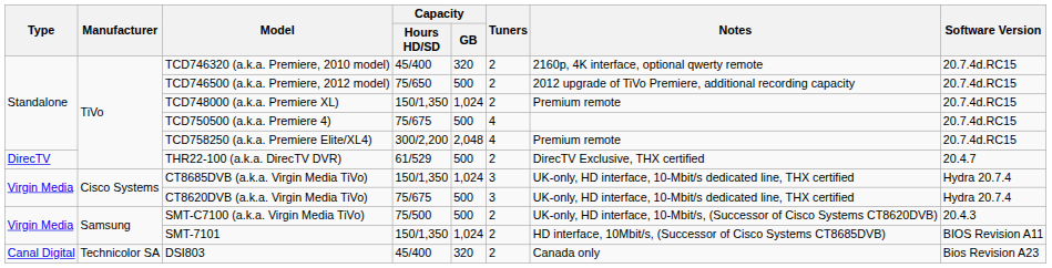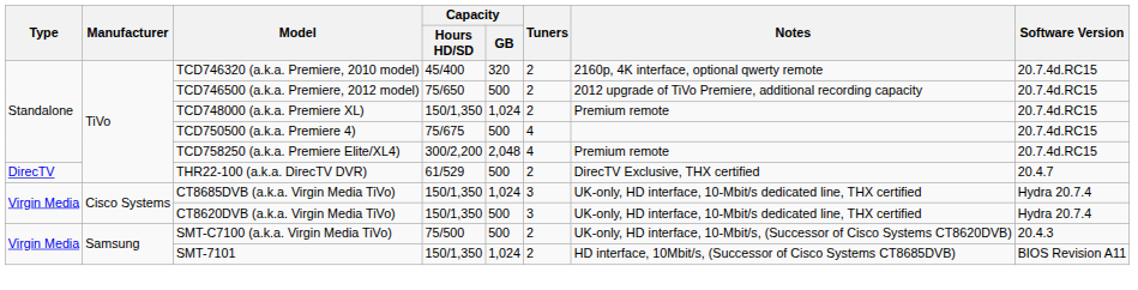 <table class=wikitable>
 <tr>
 <th rowspan=2>Type</th>
 <th rowspan=2>Manufacturer</th>
 <th rowspan=2>Model</th>
 <th colspan=2>Capacity</th>
 <th rowspan=2>Tuners</th>
 <th rowspan=2>Notes</th>
 <th rowspan=2>Software Version</th>
 </tr>
 <tr>
 <th>Hours<br>HD/SD</th>
 <th>GB</th>
 </tr>
 <tr>
 <td rowspan=5>Standalone</td>
 <td rowspan=6>TiVo</td>
 <td>TCD746320 (a.k.a. Premiere, 2010 model)</td>
 <td>45/400</td>
 <td>320</td>
 <td>2</td>
 <td>2160p, 4K interface, optional qwerty remote</td>
 <td>20.7.4d.RC15</td>
 </tr>
 <tr>
 <td>TCD746500 (a.k.a. Premiere, 2012 model)</td>
 <td>75/650</td>
 <td>500</td>
 <td>2</td>
 <td>2012 upgrade of TiVo Premiere, additional recording capacity</td>
 <td>20.7.4d.RC15</td>
 </tr>
 <tr>
 <td>TCD748000 (a.k.a. Premiere XL)</td>
 <td>150/1,350</td>
 <td>1,024</td>
 <td>2</td>
 <td>Premium remote</td>
 <td>20.7.4d.RC15</td>
 </tr>
 <tr>
 <td>TCD750500 (a.k.a. Premiere 4)</td>
 <td>75/675</td>
 <td>500</td>
 <td>4</td>
 <td></td>
 <td>20.7.4d.RC15</td>
 </tr>
 <tr>
 <td>TCD758250 (a.k.a. Premiere Elite/XL4)</td>
 <td>300/2,200</td>
 <td>2,048</td>
 <td>4</td>
 <td>Premium remote</td>
 <td>20.7.4d.RC15</td>
 </tr>
 <tr>
 <td><a href='#'>DirecTV</a></td>
 <td>THR22-100 (a.k.a. DirecTV DVR)</td>
 <td>61/529</td>
 <td>500</td>
 <td>2</td>
 <td>DirecTV Exclusive, THX certified</td>
 <td>20.4.7</td>
 </tr>
 <tr>
 <td rowspan=2><a href='#'>Virgin Media</a></td>
 <td rowspan=2>Cisco Systems</td>
 <td>CT8685DVB (a.k.a. Virgin Media TiVo)</td>
 <td>150/1,350</td>
 <td>1,024</td>
 <td>3</td>
 <td>UK-only, HD interface, 10-Mbit/s dedicated line, THX certified</td>
 <td>Hydra 20.7.4</td>
 </tr>
 <tr>
 <td>CT8620DVB (a.k.a. Virgin Media TiVo)</td>
-<td>75/675</td>
+<td>150/1,350</td>
 <td>500</td>
 <td>3</td>
 <td>UK-only, HD interface, 10-Mbit/s dedicated line, THX certified</td>
 <td>Hydra 20.7.4</td>
 </tr>
 <tr>
 <td rowspan=2><a href='#'>Virgin Media</a></td>
 <td rowspan=2>Samsung</td>
 <td>SMT-C7100 (a.k.a. Virgin Media TiVo)</td>
 <td>75/500</td>
 <td>500</td>
 <td>2</td>
 <td>UK-only, HD interface, 10-Mbit/s, (Successor of Cisco Systems CT8620DVB)</td>
 <td>20.4.3</td>
 </tr>
 <tr>
 <td>SMT-7101</td>
 <td>150/1,350</td>
 <td>1,024</td>
 <td>2</td>
 <td>HD interface, 10Mbit/s, (Successor of Cisco Systems CT8685DVB)</td>
 <td>BIOS Revision A11</td>
 </tr>
-<tr>
-<td><a href='#'>Canal Digital</a></td>
-<td>Technicolor SA</td>
-<td>DSI803</td>
-<td>45/400</td>
-<td>320</td>
-<td>2</td>
-<td>Canada only</td>
-<td>Bios Revision A23</td>
-</tr>
 </table>
